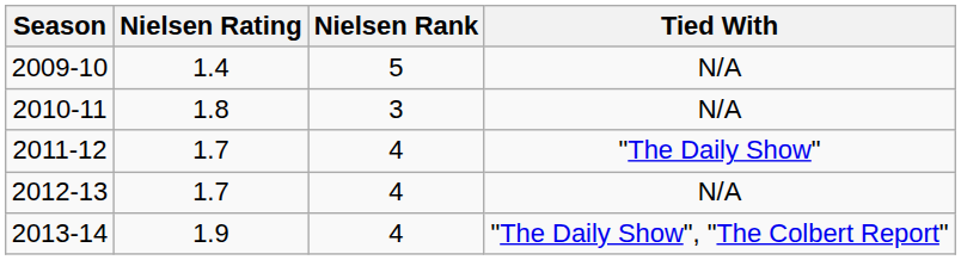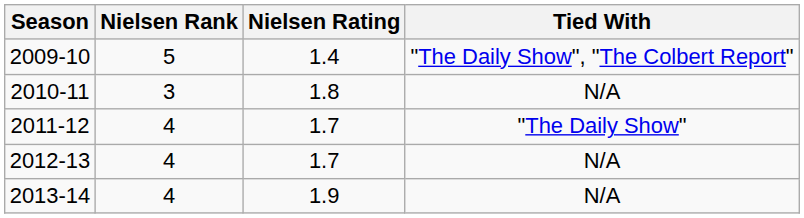 <table class="wikitable" style="text-align: center">
 <tr>
 <th>Season</th>
+<th>Nielsen Rank</th>
 <th>Nielsen Rating</th>
-<th>Nielsen Rank</th>
 <th>Tied With</th>
 </tr>
 <tr>
 <td style="text-align:center">2009-10</td>
+<td style="text-align:cente">5</td>
 <td style="text-align:center">1.4</td>
-<td style="text-align:cente">5</td>
-<td style="text-align:center">N/A</td>
+<td style="text-align:center">"<a href='#'>The Daily Show</a>", "<a href='#'>The Colbert Report</a>"</td>
 </tr>
 <tr>
 <td style="text-align:center">2010-11</td>
+<td style="text-align:cente">3</td>
 <td style="text-align:center">1.8</td>
-<td style="text-align:cente">3</td>
 <td style="text-align:center">N/A</td>
 </tr>
 <tr>
 <td style="text-align:center">2011-12</td>
+<td style="text-align:cente">4</td>
 <td style="text-align:center">1.7</td>
-<td style="text-align:cente">4</td>
 <td style="text-align:center">"<a href='#'>The Daily Show</a>"</td>
 </tr>
 <tr>
 <td style="text-align:center">2012-13</td>
+<td style="text-align:cente">4</td>
 <td style="text-align:center">1.7</td>
-<td style="text-align:cente">4</td>
 <td style="text-align:center">N/A</td>
 </tr>
 <tr>
 <td style="text-align:center">2013-14</td>
+<td style="text-align:cente">4</td>
 <td style="text-align:center">1.9</td>
-<td style="text-align:cente">4</td>
-<td style="text-align:center">"<a href='#'>The Daily Show</a>", "<a href='#'>The Colbert Report</a>"</td>
+<td style="text-align:center">N/A</td>
 </tr>
 </table>
